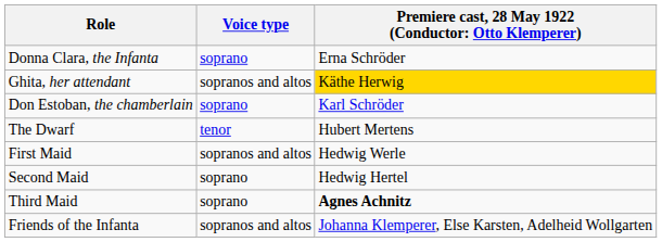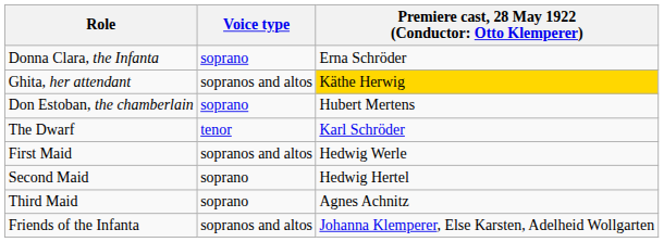 <table class="wikitable">
 <tr>
 <th>Role</th>
 <th><a href='#'>Voice type</a></th>
 <th>Premiere cast, 28 May 1922<br>(Conductor: <a href='#'>Otto Klemperer</a>)</th>
 </tr>
 <tr>
 <td>Donna Clara, <em>the Infanta</em></td>
 <td><a href='#'>soprano</a></td>
 <td>Erna Schröder</td>
 </tr>
 <tr>
 <td>Ghita, <em>her attendant</em></td>
 <td>sopranos and altos</td>
 <td style="background: gold;">Käthe Herwig</td>
 </tr>
 <tr>
 <td>Don Estoban, <em>the chamberlain</em></td>
 <td><a href='#'>soprano</a></td>
-<td><a href='#'>Karl Schröder</a></td>
+<td>Hubert Mertens</td>
 </tr>
 <tr>
 <td>The Dwarf</td>
 <td><a href='#'>tenor</a></td>
-<td>Hubert Mertens</td>
+<td><a href='#'>Karl Schröder</a></td>
 </tr>
 <tr>
 <td>First Maid</td>
 <td>sopranos and altos</td>
 <td>Hedwig Werle</td>
 </tr>
 <tr>
 <td>Second Maid</td>
 <td>soprano</td>
 <td>Hedwig Hertel</td>
 </tr>
 <tr>
 <td>Third Maid</td>
 <td>soprano</td>
-<td><strong>Agnes Achnitz</strong></td>
+<td>Agnes Achnitz</td>
 </tr>
 <tr>
 <td>Friends of the Infanta</td>
 <td>sopranos and altos</td>
 <td><a href='#'>Johanna Klemperer</a>, Else Karsten, Adelheid Wollgarten</td>
 </tr>
 </table>
